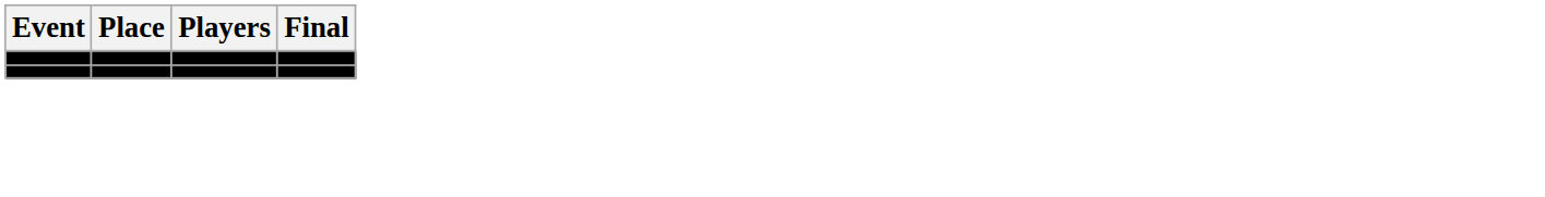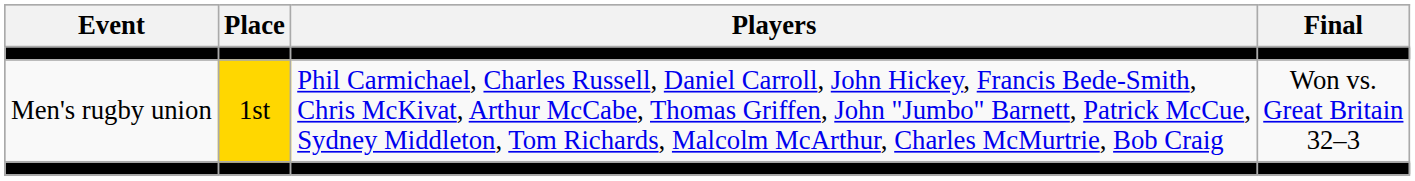 <table class=wikitable>
 <tr>
 <th>Event</th>
 <th>Place</th>
 <th>Players</th>
 <th>Final</th>
 </tr>
 <tr bgcolor=black>
 <td></td>
 <td></td>
 <td></td>
 <td></td>
 </tr>
+<tr align=center>
+<td>Men's rugby union</td>
+<td bgcolor=gold>1st</td>
+<td align=left><a href='#'>Phil Carmichael</a>, <a href='#'>Charles Russell</a>, <a href='#'>Daniel Carroll</a>, <a href='#'>John Hickey</a>, <a href='#'>Francis Bede-Smith</a>, <br> <a href='#'>Chris McKivat</a>, <a href='#'>Arthur McCabe</a>, <a href='#'>Thomas Griffen</a>, <a href='#'>John "Jumbo" Barnett</a>, <a href='#'>Patrick McCue</a>, <br> <a href='#'>Sydney Middleton</a>, <a href='#'>Tom Richards</a>, <a href='#'>Malcolm McArthur</a>, <a href='#'>Charles McMurtrie</a>, <a href='#'>Bob Craig</a></td>
+<td>Won vs. <br> <a href='#'>Great Britain</a> <br> 32–3</td>
+</tr>
 <tr bgcolor=black>
 <td></td>
 <td></td>
 <td></td>
 <td></td>
 </tr>
 </table>
